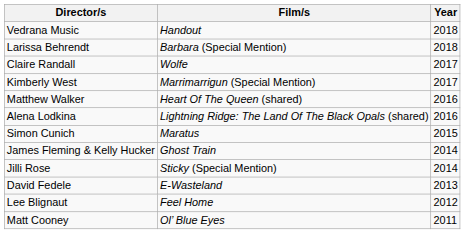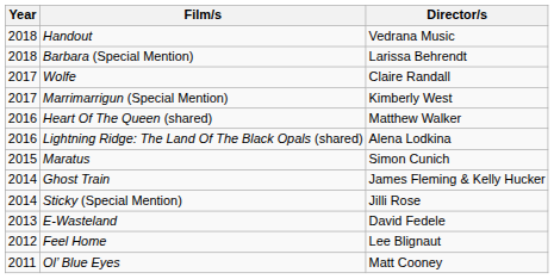 <table class="wikitable">
 <tr>
+<th>Year</th>
+<th>Film/s</th>
 <th>Director/s</th>
-<th>Film/s</th>
-<th>Year</th>
 </tr>
 <tr>
+<td>2018</td>
+<td><em>Handout</em></td>
 <td>Vedrana Music</td>
-<td><em>Handout</em></td>
-<td>2018</td>
 </tr>
 <tr>
+<td>2018</td>
+<td><em>Barbara</em> (Special Mention)</td>
 <td>Larissa Behrendt</td>
-<td><em>Barbara</em> (Special Mention)</td>
-<td>2018</td>
 </tr>
 <tr>
+<td>2017</td>
+<td><em>Wolfe</em></td>
 <td>Claire Randall</td>
-<td><em>Wolfe</em></td>
-<td>2017</td>
 </tr>
 <tr>
+<td>2017</td>
+<td><em>Marrimarrigun</em> (Special Mention)</td>
 <td>Kimberly West</td>
-<td><em>Marrimarrigun</em> (Special Mention)</td>
-<td>2017</td>
 </tr>
 <tr>
+<td>2016</td>
+<td><em>Heart Of The Queen</em> (shared)</td>
 <td>Matthew Walker</td>
-<td><em>Heart Of The Queen</em> (shared)</td>
-<td>2016</td>
 </tr>
 <tr>
+<td>2016</td>
+<td><em>Lightning Ridge: The Land Of The Black Opals</em> (shared)</td>
 <td>Alena Lodkina</td>
-<td><em>Lightning Ridge: The Land Of The Black Opals</em> (shared)</td>
-<td>2016</td>
 </tr>
 <tr>
+<td>2015</td>
+<td><em>Maratus</em></td>
 <td>Simon Cunich</td>
-<td><em>Maratus</em></td>
-<td>2015</td>
 </tr>
 <tr>
+<td>2014</td>
+<td><em>Ghost Train</em></td>
 <td>James Fleming & Kelly Hucker</td>
-<td><em>Ghost Train</em></td>
-<td>2014</td>
 </tr>
 <tr>
+<td>2014</td>
+<td><em>Sticky</em> (Special Mention)</td>
 <td>Jilli Rose</td>
-<td><em>Sticky</em> (Special Mention)</td>
-<td>2014</td>
 </tr>
 <tr>
+<td>2013</td>
+<td><em>E-Wasteland</em></td>
 <td>David Fedele</td>
-<td><em>E-Wasteland</em></td>
-<td>2013</td>
 </tr>
 <tr>
+<td>2012</td>
+<td><em>Feel Home</em></td>
 <td>Lee Blignaut</td>
-<td><em>Feel Home</em></td>
-<td>2012</td>
 </tr>
 <tr>
+<td>2011</td>
+<td><em>Ol’ Blue Eyes</em></td>
 <td>Matt Cooney</td>
-<td><em>Ol’ Blue Eyes</em></td>
-<td>2011</td>
 </tr>
 </table>
